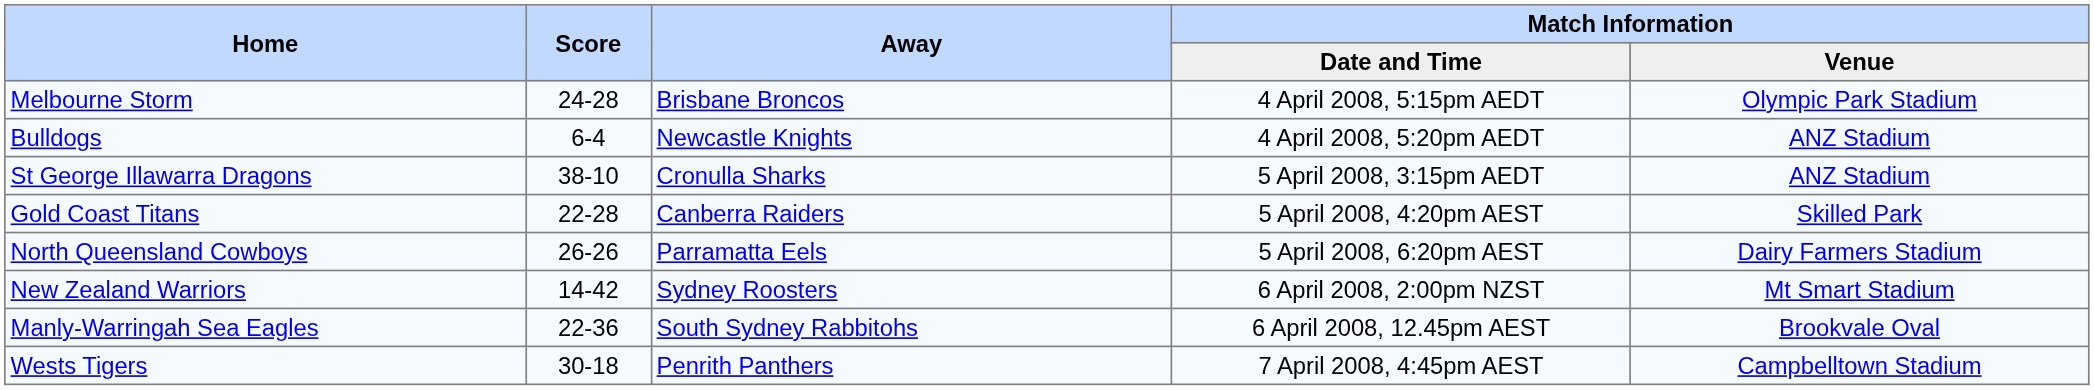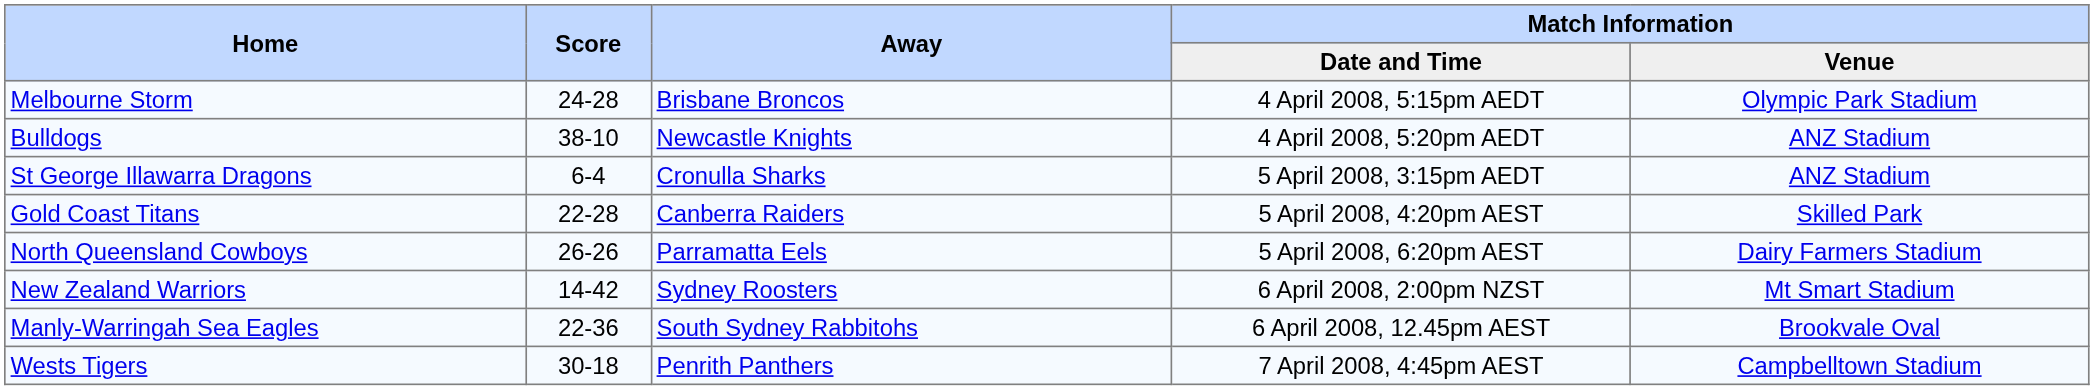 <table border=1 style="border-collapse:collapse; font-size:90%;" cellpadding=3 cellspacing=0 width=100%>
 <tr bgcolor=#C1D8FF>
 <th rowspan=2 width=25%>Home</th>
 <th rowspan=2 width=6%>Score</th>
 <th rowspan=2 width=25%>Away</th>
 <th colspan=6>Match Information</th>
 </tr>
 <tr bgcolor=#EFEFEF>
 <th width=22%>Date and Time</th>
 <th width=22%>Venue</th>
 </tr>
 <tr align=center bgcolor=#F5FAFF>
 <td align=left> <a href='#'>Melbourne Storm</a></td>
 <td>24-28</td>
 <td align=left> <a href='#'>Brisbane Broncos</a></td>
 <td>4 April 2008, 5:15pm AEDT</td>
 <td><a href='#'>Olympic Park Stadium</a></td>
 </tr>
 <tr align=center bgcolor=#F5FAFF>
 <td align=left> <a href='#'>Bulldogs</a></td>
-<td>6-4</td>
+<td>38-10</td>
 <td align=left> <a href='#'>Newcastle Knights</a></td>
 <td>4 April 2008, 5:20pm AEDT</td>
 <td><a href='#'>ANZ Stadium</a></td>
 </tr>
 <tr align=center bgcolor=#F5FAFF>
 <td align=left> <a href='#'>St George Illawarra Dragons</a></td>
-<td>38-10</td>
+<td>6-4</td>
 <td align=left> <a href='#'>Cronulla Sharks</a></td>
 <td>5 April 2008, 3:15pm AEDT</td>
 <td><a href='#'>ANZ Stadium</a></td>
 </tr>
 <tr align=center bgcolor=#F5FAFF>
 <td align=left> <a href='#'>Gold Coast Titans</a></td>
 <td>22-28</td>
 <td align=left> <a href='#'>Canberra Raiders</a></td>
 <td>5 April 2008, 4:20pm AEST</td>
 <td><a href='#'>Skilled Park</a></td>
 </tr>
 <tr align=center bgcolor=#F5FAFF>
 <td align=left> <a href='#'>North Queensland Cowboys</a></td>
 <td>26-26</td>
 <td align=left> <a href='#'>Parramatta Eels</a></td>
 <td>5 April 2008, 6:20pm AEST</td>
 <td><a href='#'>Dairy Farmers Stadium</a></td>
 </tr>
 <tr align=center bgcolor=#F5FAFF>
 <td align=left> <a href='#'>New Zealand Warriors</a></td>
 <td>14-42</td>
 <td align=left> <a href='#'>Sydney Roosters</a></td>
 <td>6 April 2008, 2:00pm NZST</td>
 <td><a href='#'>Mt Smart Stadium</a></td>
 </tr>
 <tr align=center bgcolor=#F5FAFF>
 <td align=left> <a href='#'>Manly-Warringah Sea Eagles</a></td>
 <td>22-36</td>
 <td align=left> <a href='#'>South Sydney Rabbitohs</a></td>
 <td>6 April 2008, 12.45pm AEST</td>
 <td><a href='#'>Brookvale Oval</a></td>
 </tr>
 <tr align=center bgcolor=#F5FAFF>
 <td align=left> <a href='#'>Wests Tigers</a></td>
 <td>30-18</td>
 <td align=left> <a href='#'>Penrith Panthers</a></td>
 <td>7 April 2008, 4:45pm AEST</td>
 <td><a href='#'>Campbelltown Stadium</a></td>
 </tr>
 </table>
